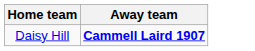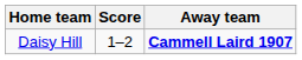 <table class="wikitable" style="text-align: center">
 <tr>
 <th>Home team</th>
+<th>Score</th>
 <th>Away team</th>
 </tr>
 <tr>
 <td><a href='#'>Daisy Hill</a></td>
+<td>1–2</td>
 <td><strong><a href='#'>Cammell Laird 1907</a></strong></td>
 </tr>
 </table>
